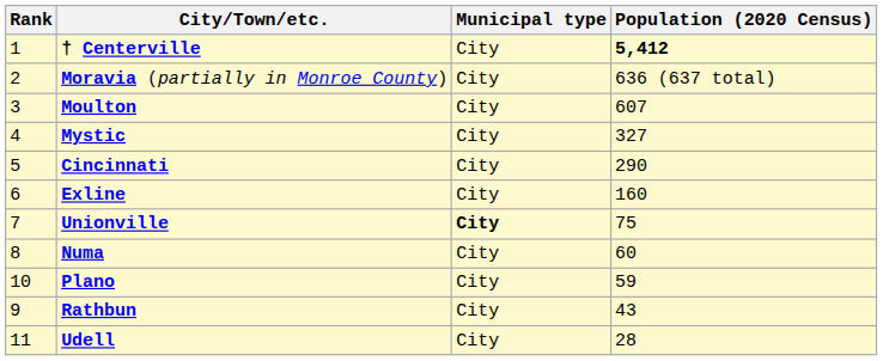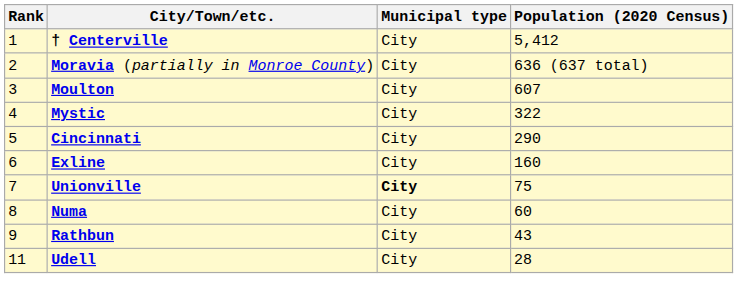 <table class="wikitable sortable">
 <tr>
 <th>Rank</th>
 <th>City/Town/etc.</th>
 <th>Municipal type</th>
 <th>Population (2020 Census)</th>
 </tr>
 <tr style="background-color:#FFFACD;">
 <td>1</td>
 <td><strong>†</strong> <strong><a href='#'>Centerville</a></strong></td>
 <td>City</td>
-<td><strong>5,412</strong></td>
+<td>5,412</td>
 </tr>
 <tr style="background-color:#FFFACD;">
 <td>2</td>
 <td><strong><a href='#'>Moravia</a></strong> (<em>partially in <a href='#'>Monroe County</a></em>)</td>
 <td>City</td>
 <td>636 (637 total)</td>
 </tr>
 <tr style="background-color:#FFFACD;">
 <td>3</td>
 <td><strong><a href='#'>Moulton</a></strong></td>
 <td>City</td>
 <td>607</td>
 </tr>
 <tr style="background-color:#FFFACD;">
 <td>4</td>
 <td><strong><a href='#'>Mystic</a></strong></td>
 <td>City</td>
-<td>327</td>
+<td>322</td>
 </tr>
 <tr style="background-color:#FFFACD;">
 <td>5</td>
 <td><strong><a href='#'>Cincinnati</a></strong></td>
 <td>City</td>
 <td>290</td>
 </tr>
 <tr style="background-color:#FFFACD;">
 <td>6</td>
 <td><strong><a href='#'>Exline</a></strong></td>
 <td>City</td>
 <td>160</td>
 </tr>
 <tr style="background-color:#FFFACD;">
 <td>7</td>
 <td><strong><a href='#'>Unionville</a></strong></td>
 <td><strong>City</strong></td>
 <td>75</td>
 </tr>
 <tr style="background-color:#FFFACD;">
 <td>8</td>
 <td><strong><a href='#'>Numa</a></strong></td>
 <td>City</td>
 <td>60</td>
 </tr>
 <tr style="background-color:#FFFACD;">
-<td>10</td>
-<td><strong><a href='#'>Plano</a></strong></td>
-<td>City</td>
-<td>59</td>
-</tr>
-<tr style="background-color:#FFFACD;">
 <td>9</td>
 <td><strong><a href='#'>Rathbun</a></strong></td>
 <td>City</td>
 <td>43</td>
 </tr>
 <tr style="background-color:#FFFACD;">
 <td>11</td>
 <td><strong><a href='#'>Udell</a></strong></td>
 <td>City</td>
 <td>28</td>
 </tr>
 </table>
